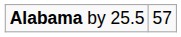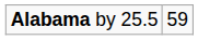 <table class="wikitable" style="margin-left: auto; margin-right: auto; border: none;">
 <tr align="center">
 </tr>
 <tr align="center">
 <td><strong>Alabama</strong> by 25.5</td>
-<td>57</td>
+<td>59</td>
 </tr>
 </table>
